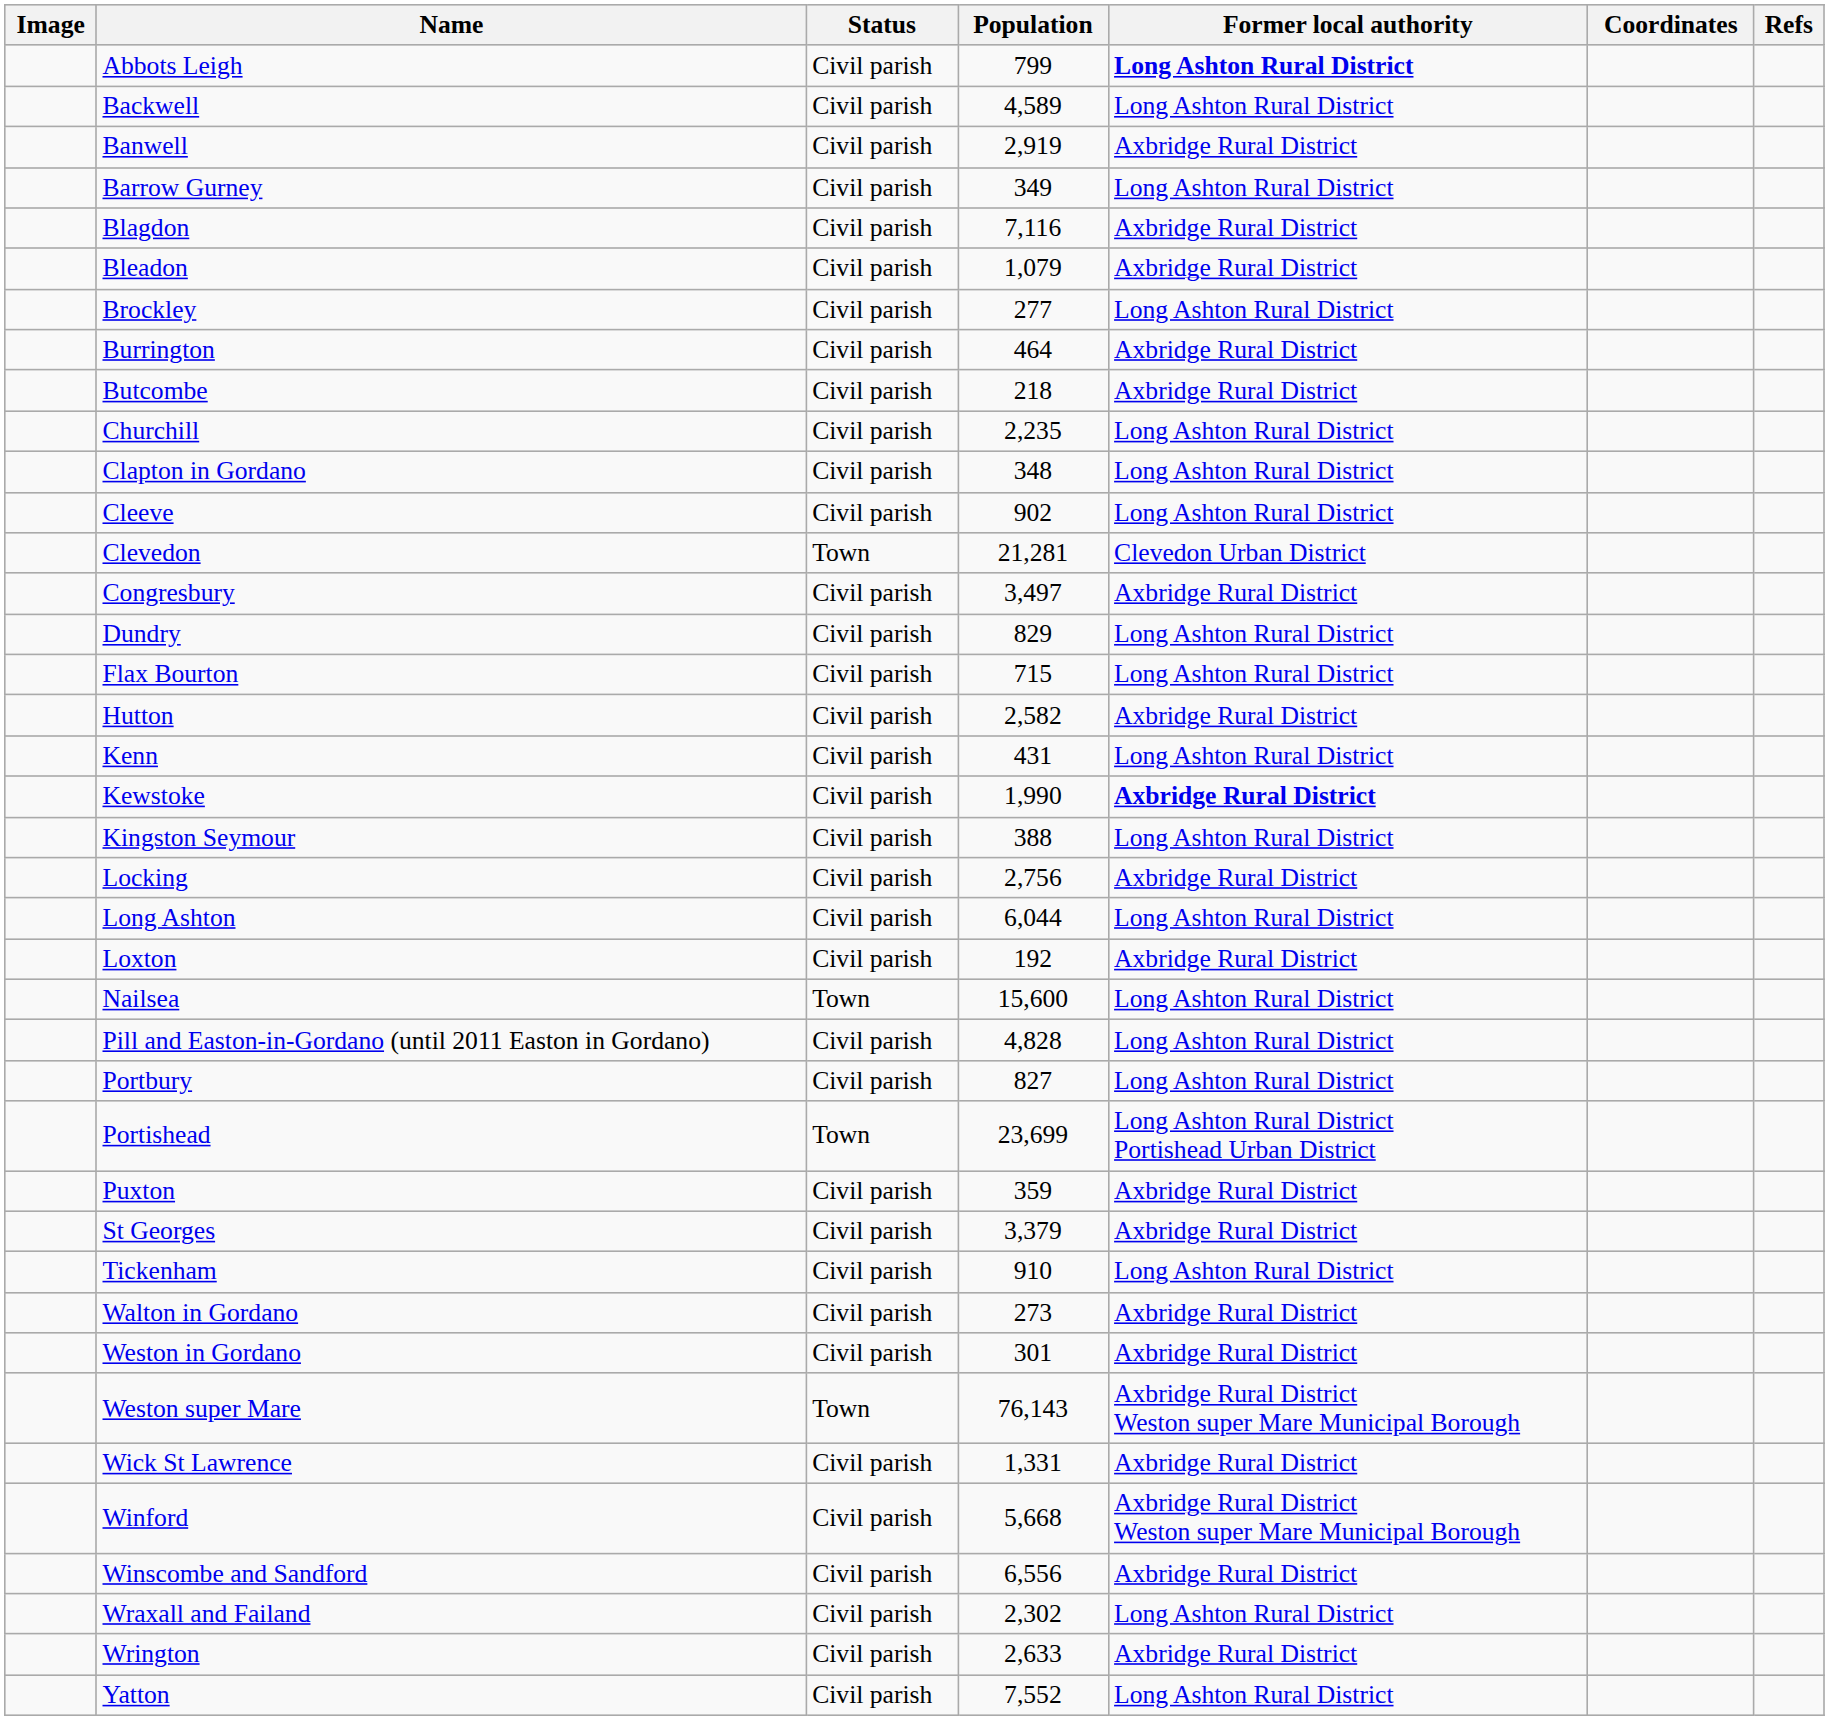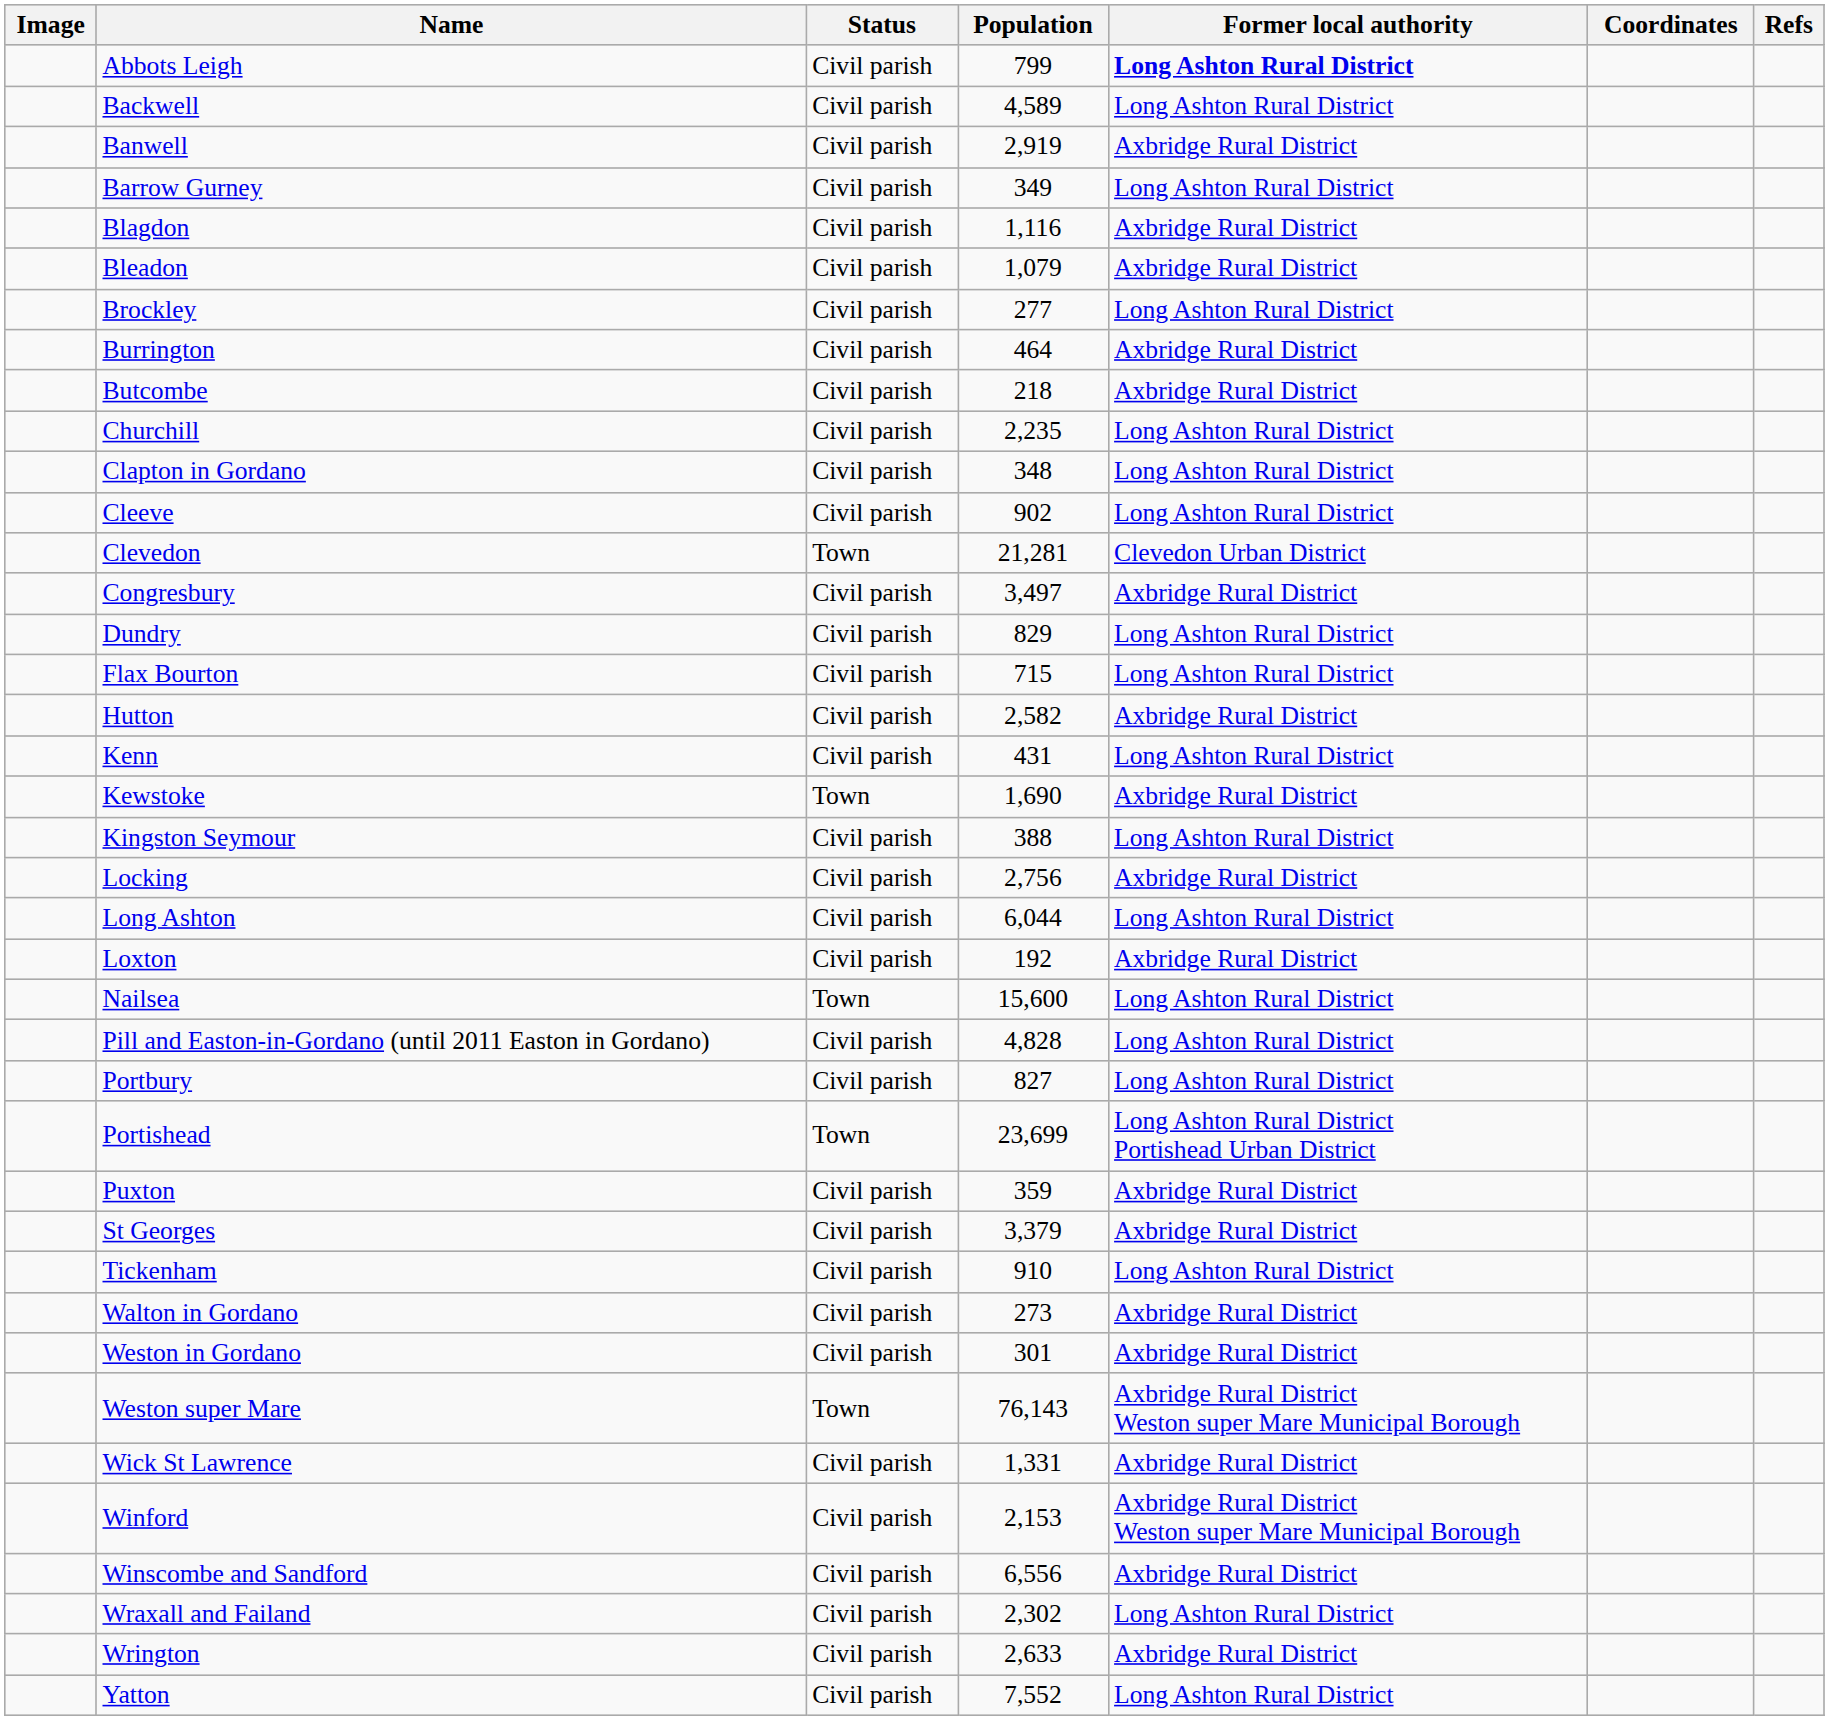 <table class="wikitable sortable" style="width:90%;">
 <tr>
 <th class="unsortable">Image</th>
 <th>Name</th>
 <th>Status</th>
 <th>Population</th>
 <th>Former local authority</th>
 <th class="unsortable">Coordinates</th>
 <th class="unsortable">Refs</th>
 </tr>
 <tr>
 <td></td>
 <td><a href='#'>Abbots Leigh</a></td>
 <td>Civil parish</td>
 <td style="text-align:center;">799</td>
 <td><strong><a href='#'>Long Ashton Rural District</a></strong></td>
 <td></td>
 <td></td>
 </tr>
 <tr>
 <td></td>
 <td><a href='#'>Backwell</a></td>
 <td>Civil parish</td>
 <td style="text-align:center;">4,589</td>
 <td><a href='#'>Long Ashton Rural District</a></td>
 <td></td>
 <td></td>
 </tr>
 <tr>
 <td></td>
 <td><a href='#'>Banwell</a></td>
 <td>Civil parish</td>
 <td style="text-align:center;">2,919</td>
 <td><a href='#'>Axbridge Rural District</a></td>
 <td></td>
 <td></td>
 </tr>
 <tr>
 <td></td>
 <td><a href='#'>Barrow Gurney</a></td>
 <td>Civil parish</td>
 <td style="text-align:center;">349</td>
 <td><a href='#'>Long Ashton Rural District</a></td>
 <td></td>
 <td></td>
 </tr>
 <tr>
 <td></td>
 <td><a href='#'>Blagdon</a></td>
 <td>Civil parish</td>
-<td style="text-align:center;">7,116</td>
+<td style="text-align:center;">1,116</td>
 <td><a href='#'>Axbridge Rural District</a></td>
 <td></td>
 <td></td>
 </tr>
 <tr>
 <td></td>
 <td><a href='#'>Bleadon</a></td>
 <td>Civil parish</td>
 <td style="text-align:center;">1,079</td>
 <td><a href='#'>Axbridge Rural District</a></td>
 <td></td>
 <td></td>
 </tr>
 <tr>
 <td></td>
 <td><a href='#'>Brockley</a></td>
 <td>Civil parish</td>
 <td style="text-align:center;">277</td>
 <td><a href='#'>Long Ashton Rural District</a></td>
 <td></td>
 <td></td>
 </tr>
 <tr>
 <td></td>
 <td><a href='#'>Burrington</a></td>
 <td>Civil parish</td>
 <td style="text-align:center;">464</td>
 <td><a href='#'>Axbridge Rural District</a></td>
 <td></td>
 <td></td>
 </tr>
 <tr>
 <td></td>
 <td><a href='#'>Butcombe</a></td>
 <td>Civil parish</td>
 <td style="text-align:center;">218</td>
 <td><a href='#'>Axbridge Rural District</a></td>
 <td></td>
 <td></td>
 </tr>
 <tr>
 <td></td>
 <td><a href='#'>Churchill</a></td>
 <td>Civil parish</td>
 <td style="text-align:center;">2,235</td>
 <td><a href='#'>Long Ashton Rural District</a></td>
 <td></td>
 <td></td>
 </tr>
 <tr>
 <td></td>
 <td><a href='#'>Clapton in Gordano</a></td>
 <td>Civil parish</td>
 <td style="text-align:center;">348</td>
 <td><a href='#'>Long Ashton Rural District</a></td>
 <td></td>
 <td></td>
 </tr>
 <tr>
 <td></td>
 <td><a href='#'>Cleeve</a></td>
 <td>Civil parish</td>
 <td style="text-align:center;">902</td>
 <td><a href='#'>Long Ashton Rural District</a></td>
 <td></td>
 <td></td>
 </tr>
 <tr>
 <td></td>
 <td><a href='#'>Clevedon</a></td>
 <td>Town</td>
 <td style="text-align:center;">21,281</td>
 <td><a href='#'>Clevedon Urban District</a></td>
 <td></td>
 <td></td>
 </tr>
 <tr>
 <td></td>
 <td><a href='#'>Congresbury</a></td>
 <td>Civil parish</td>
 <td style="text-align:center;">3,497</td>
 <td><a href='#'>Axbridge Rural District</a></td>
 <td></td>
 <td></td>
 </tr>
 <tr>
 <td></td>
 <td><a href='#'>Dundry</a></td>
 <td>Civil parish</td>
 <td style="text-align:center;">829</td>
 <td><a href='#'>Long Ashton Rural District</a></td>
 <td></td>
 <td></td>
 </tr>
 <tr>
 <td></td>
 <td><a href='#'>Flax Bourton</a></td>
 <td>Civil parish</td>
 <td style="text-align:center;">715</td>
 <td><a href='#'>Long Ashton Rural District</a></td>
 <td></td>
 <td></td>
 </tr>
 <tr>
 <td></td>
 <td><a href='#'>Hutton</a></td>
 <td>Civil parish</td>
 <td style="text-align:center;">2,582</td>
 <td><a href='#'>Axbridge Rural District</a></td>
 <td></td>
 <td></td>
 </tr>
 <tr>
 <td></td>
 <td><a href='#'>Kenn</a></td>
 <td>Civil parish</td>
 <td style="text-align:center;">431</td>
 <td><a href='#'>Long Ashton Rural District</a></td>
 <td></td>
 <td></td>
 </tr>
 <tr>
 <td></td>
 <td><a href='#'>Kewstoke</a></td>
-<td>Civil parish</td>
-<td style="text-align:center;">1,990</td>
-<td><strong><a href='#'>Axbridge Rural District</a></strong></td>
+<td>Town</td>
+<td style="text-align:center;">1,690</td>
+<td><a href='#'>Axbridge Rural District</a></td>
 <td></td>
 <td></td>
 </tr>
 <tr>
 <td></td>
 <td><a href='#'>Kingston Seymour</a></td>
 <td>Civil parish</td>
 <td style="text-align:center;">388</td>
 <td><a href='#'>Long Ashton Rural District</a></td>
 <td></td>
 <td></td>
 </tr>
 <tr>
 <td></td>
 <td><a href='#'>Locking</a></td>
 <td>Civil parish</td>
 <td style="text-align:center;">2,756</td>
 <td><a href='#'>Axbridge Rural District</a></td>
 <td></td>
 <td></td>
 </tr>
 <tr>
 <td></td>
 <td><a href='#'>Long Ashton</a></td>
 <td>Civil parish</td>
 <td style="text-align:center;">6,044</td>
 <td><a href='#'>Long Ashton Rural District</a></td>
 <td></td>
 <td></td>
 </tr>
 <tr>
 <td></td>
 <td><a href='#'>Loxton</a></td>
 <td>Civil parish</td>
 <td style="text-align:center;">192</td>
 <td><a href='#'>Axbridge Rural District</a></td>
 <td></td>
 <td></td>
 </tr>
 <tr>
 <td></td>
 <td><a href='#'>Nailsea</a></td>
 <td>Town</td>
 <td style="text-align:center;">15,600</td>
 <td><a href='#'>Long Ashton Rural District</a></td>
 <td></td>
 <td></td>
 </tr>
 <tr>
 <td></td>
 <td><a href='#'>Pill and Easton-in-Gordano</a> (until 2011 Easton in Gordano)</td>
 <td>Civil parish</td>
 <td style="text-align:center;">4,828</td>
 <td><a href='#'>Long Ashton Rural District</a></td>
 <td></td>
 <td></td>
 </tr>
 <tr>
 <td></td>
 <td><a href='#'>Portbury</a></td>
 <td>Civil parish</td>
 <td style="text-align:center;">827</td>
 <td><a href='#'>Long Ashton Rural District</a></td>
 <td></td>
 <td></td>
 </tr>
 <tr>
 <td></td>
 <td><a href='#'>Portishead</a></td>
 <td>Town</td>
 <td style="text-align:center;">23,699</td>
 <td><a href='#'>Long Ashton Rural District</a><br><a href='#'>Portishead Urban District</a></td>
 <td></td>
 <td></td>
 </tr>
 <tr>
 <td></td>
 <td><a href='#'>Puxton</a></td>
 <td>Civil parish</td>
 <td style="text-align:center;">359</td>
 <td><a href='#'>Axbridge Rural District</a></td>
 <td></td>
 <td></td>
 </tr>
 <tr>
 <td></td>
 <td><a href='#'>St Georges</a></td>
 <td>Civil parish</td>
 <td style="text-align:center;">3,379</td>
 <td><a href='#'>Axbridge Rural District</a></td>
 <td></td>
 <td></td>
 </tr>
 <tr>
 <td></td>
 <td><a href='#'>Tickenham</a></td>
 <td>Civil parish</td>
 <td style="text-align:center;">910</td>
 <td><a href='#'>Long Ashton Rural District</a></td>
 <td></td>
 <td></td>
 </tr>
 <tr>
 <td></td>
 <td><a href='#'>Walton in Gordano</a></td>
 <td>Civil parish</td>
 <td style="text-align:center;">273</td>
 <td><a href='#'>Axbridge Rural District</a></td>
 <td></td>
 <td></td>
 </tr>
 <tr>
 <td></td>
 <td><a href='#'>Weston in Gordano</a></td>
 <td>Civil parish</td>
 <td style="text-align:center;">301</td>
 <td><a href='#'>Axbridge Rural District</a></td>
 <td></td>
 <td></td>
 </tr>
 <tr>
 <td></td>
 <td><a href='#'>Weston super Mare</a></td>
 <td>Town</td>
 <td style="text-align:center;">76,143</td>
 <td><a href='#'>Axbridge Rural District</a><br><a href='#'>Weston super Mare Municipal Borough</a></td>
 <td></td>
 <td></td>
 </tr>
 <tr>
 <td></td>
 <td><a href='#'>Wick St Lawrence</a></td>
 <td>Civil parish</td>
 <td style="text-align:center;">1,331</td>
 <td><a href='#'>Axbridge Rural District</a></td>
 <td></td>
 <td></td>
 </tr>
 <tr>
 <td></td>
 <td><a href='#'>Winford</a></td>
 <td>Civil parish</td>
-<td style="text-align:center;">5,668</td>
+<td style="text-align:center;">2,153</td>
 <td><a href='#'>Axbridge Rural District</a><br><a href='#'>Weston super Mare Municipal Borough</a></td>
 <td></td>
 <td></td>
 </tr>
 <tr>
 <td></td>
 <td><a href='#'>Winscombe and Sandford</a></td>
 <td>Civil parish</td>
 <td style="text-align:center;">6,556</td>
 <td><a href='#'>Axbridge Rural District</a></td>
 <td></td>
 <td></td>
 </tr>
 <tr>
 <td></td>
 <td><a href='#'>Wraxall and Failand</a></td>
 <td>Civil parish</td>
 <td style="text-align:center;">2,302</td>
 <td><a href='#'>Long Ashton Rural District</a></td>
 <td></td>
 <td></td>
 </tr>
 <tr>
 <td></td>
 <td><a href='#'>Wrington</a></td>
 <td>Civil parish</td>
 <td style="text-align:center;">2,633</td>
 <td><a href='#'>Axbridge Rural District</a></td>
 <td></td>
 <td></td>
 </tr>
 <tr>
 <td></td>
 <td><a href='#'>Yatton</a></td>
 <td>Civil parish</td>
 <td style="text-align:center;">7,552</td>
 <td><a href='#'>Long Ashton Rural District</a></td>
 <td></td>
 <td></td>
 </tr>
 </table>
